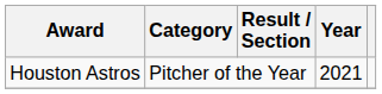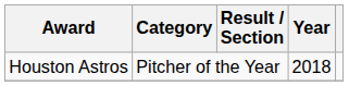 <table class="wikitable">
 <tr>
 <th>Award</th>
 <th>Category</th>
 <th>Result /<br> Section</th>
 <th>Year</th>
 <th></th>
 </tr>
 <tr>
 <td>Houston Astros</td>
 <td colspan="2">Pitcher of the Year</td>
-<td style="text-align:center;">2021</td>
+<td style="text-align:center;">2018</td>
 <td style="text-align:center;"></td>
 </tr>
 <tr>
 </tr>
 </table>
